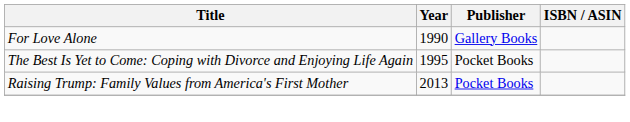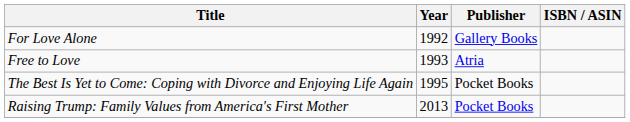 <table class="wikitable sortable">
 <tr>
 <th>Title</th>
 <th>Year</th>
 <th>Publisher</th>
 <th>ISBN / ASIN</th>
 </tr>
 <tr>
 <td><em>For Love Alone</em></td>
-<td>1990</td>
+<td>1992</td>
 <td><a href='#'>Gallery Books</a></td>
+<td></td>
+</tr>
+<tr>
+<td><em>Free to Love</em></td>
+<td>1993</td>
+<td><a href='#'>Atria</a></td>
 <td></td>
 </tr>
 <tr>
 <td><em>The Best Is Yet to Come: Coping with Divorce and Enjoying Life Again</em></td>
 <td>1995</td>
 <td>Pocket Books</td>
 <td></td>
 </tr>
 <tr>
 <td><em>Raising Trump: Family Values from America's First Mother</em></td>
 <td>2013</td>
 <td><a href='#'>Pocket Books</a></td>
 <td></td>
 </tr>
 <tr>
 </tr>
 </table>
